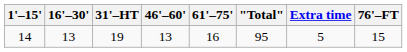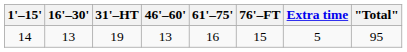 <table class="wikitable" style="text-align:center">
 <tr>
 <th>1'–15'</th>
 <th>16'–30'</th>
 <th>31'–HT</th>
 <th>46'–60'</th>
 <th>61'–75'</th>
+<th>76'–FT</th>
+<th><a href='#'>Extra time</a></th>
 <th>"Total"</th>
-<th><a href='#'>Extra time</a></th>
-<th>76'–FT</th>
 </tr>
 <tr>
 <td>14</td>
 <td>13</td>
 <td>19</td>
 <td>13</td>
 <td>16</td>
+<td>15</td>
+<td>5</td>
 <td>95</td>
-<td>5</td>
-<td>15</td>
 </tr>
 </table>
